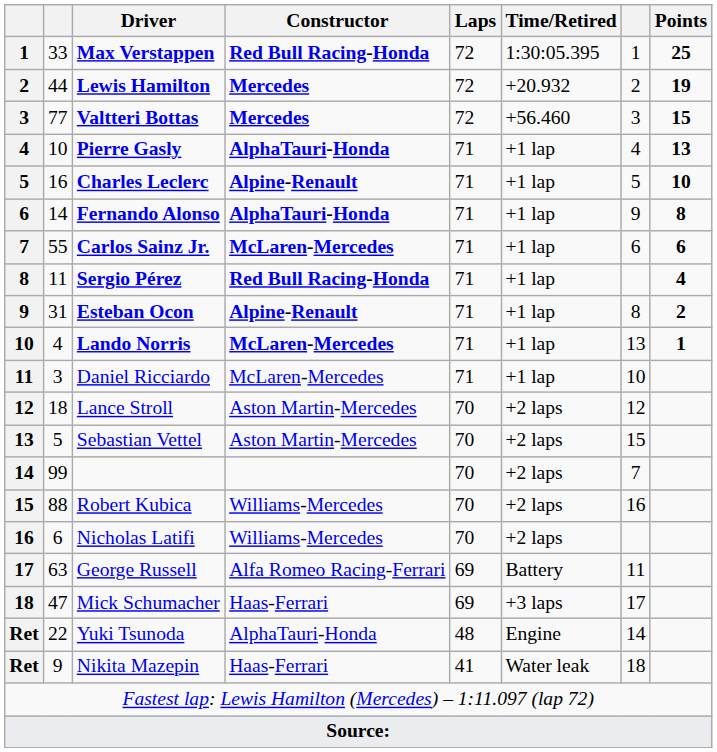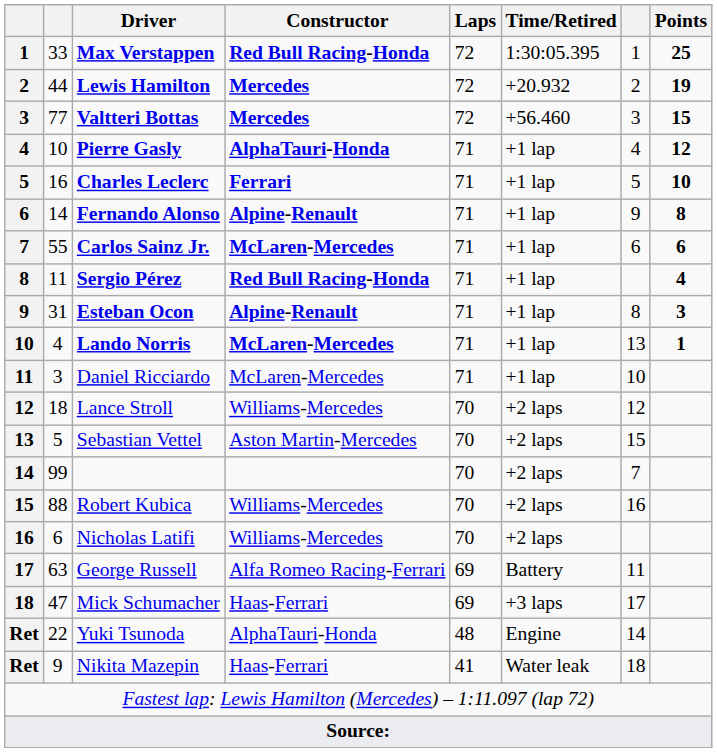 <table class="wikitable sortable" style="font-size: 85%;">
 <tr>
 <th scope="col"></th>
 <th scope="col"></th>
 <th scope="col">Driver</th>
 <th scope="col">Constructor</th>
 <th class="unsortable" scope="col">Laps</th>
 <th class="unsortable" scope="col">Time/Retired</th>
 <th scope="col"></th>
 <th scope="col">Points</th>
 </tr>
 <tr>
 <th>1</th>
 <td align="center">33</td>
 <td data-sort-value="ver"> <strong><a href='#'>Max Verstappen</a></strong></td>
 <td><strong><a href='#'>Red Bull Racing</a>-<a href='#'>Honda</a></strong></td>
 <td>72</td>
 <td>1:30:05.395</td>
 <td align="center">1</td>
 <td align="center"><strong>25</strong></td>
 </tr>
 <tr>
 <th>2</th>
 <td align="center">44</td>
 <td data-sort-value="ham"> <strong><a href='#'>Lewis Hamilton</a></strong></td>
 <td><strong><a href='#'>Mercedes</a></strong></td>
 <td>72</td>
 <td>+20.932</td>
 <td align="center">2</td>
 <td align="center"><strong>19</strong></td>
 </tr>
 <tr>
 <th>3</th>
 <td align="center">77</td>
 <td data-sort-value="bot"><strong> <a href='#'>Valtteri Bottas</a></strong></td>
 <td><a href='#'><strong>Mercedes</strong></a></td>
 <td>72</td>
 <td>+56.460</td>
 <td align="center">3</td>
 <td align="center"><strong>15</strong></td>
 </tr>
 <tr>
 <th>4</th>
 <td align="center">10</td>
 <td data-sort-value="gas"> <strong><a href='#'>Pierre Gasly</a></strong></td>
 <td><strong><a href='#'>AlphaTauri</a>-<a href='#'>Honda</a></strong></td>
 <td>71</td>
 <td>+1 lap</td>
 <td align="center">4</td>
-<td align="center"><strong>13</strong></td>
+<td align="center"><strong>12</strong></td>
 </tr>
 <tr>
 <th>5</th>
 <td align="center">16</td>
 <td data-sort-value="lec"> <strong><a href='#'>Charles Leclerc</a></strong></td>
-<td><strong><a href='#'>Alpine</a>-<a href='#'>Renault</a></strong></td>
+<td><strong><a href='#'>Ferrari</a></strong></td>
 <td>71</td>
 <td>+1 lap</td>
 <td align="center">5</td>
 <td align="center"><strong>10</strong></td>
 </tr>
 <tr>
 <th>6</th>
 <td align="center">14</td>
 <td data-sort-value="alo"><strong> <a href='#'>Fernando Alonso</a></strong></td>
-<td><strong><a href='#'>AlphaTauri</a>-<a href='#'>Honda</a></strong></td>
+<td><strong><a href='#'>Alpine</a>-<a href='#'>Renault</a></strong></td>
 <td>71</td>
 <td>+1 lap</td>
 <td align="center">9</td>
 <td align="center"><strong>8</strong></td>
 </tr>
 <tr>
 <th>7</th>
 <td align="center">55</td>
 <td data-sort-value="sai"><strong> <a href='#'>Carlos Sainz Jr.</a></strong></td>
 <td><strong><a href='#'>McLaren</a>-<a href='#'>Mercedes</a></strong></td>
 <td>71</td>
 <td>+1 lap</td>
 <td align="center">6</td>
 <td align="center"><strong>6</strong></td>
 </tr>
 <tr>
 <th>8</th>
 <td align="center">11</td>
 <td data-sort-value="per"><strong> <a href='#'>Sergio Pérez</a></strong></td>
 <td><strong><a href='#'>Red Bull Racing</a>-<a href='#'>Honda</a></strong></td>
 <td>71</td>
 <td>+1 lap</td>
 <td align="center" data-sort-value="21"></td>
 <td align="center"><strong>4</strong></td>
 </tr>
 <tr>
 <th>9</th>
 <td align="center">31</td>
 <td data-sort-value="oco"><strong> <a href='#'>Esteban Ocon</a></strong></td>
 <td><strong><a href='#'>Alpine</a>-<a href='#'>Renault</a></strong></td>
 <td>71</td>
 <td>+1 lap</td>
 <td align="center">8</td>
-<td align="center"><strong>2</strong></td>
+<td align="center"><strong>3</strong></td>
 </tr>
 <tr>
 <th>10</th>
 <td align="center">4</td>
 <td data-sort-value="nor"><strong> <a href='#'>Lando Norris</a></strong></td>
 <td><strong><a href='#'>McLaren</a>-<a href='#'>Mercedes</a></strong></td>
 <td>71</td>
 <td>+1 lap</td>
 <td align="center">13</td>
 <td align="center"><strong>1</strong></td>
 </tr>
 <tr>
 <th>11</th>
 <td align="center">3</td>
 <td data-sort-value="ric"> <a href='#'>Daniel Ricciardo</a></td>
 <td><a href='#'>McLaren</a>-<a href='#'>Mercedes</a></td>
 <td>71</td>
 <td>+1 lap</td>
 <td align="center">10</td>
 <td></td>
 </tr>
 <tr>
 <th>12</th>
 <td align="center">18</td>
 <td data-sort-value="str"> <a href='#'>Lance Stroll</a></td>
-<td><a href='#'>Aston Martin</a>-<a href='#'>Mercedes</a></td>
+<td><a href='#'>Williams</a>-<a href='#'>Mercedes</a></td>
 <td>70</td>
 <td>+2 laps</td>
 <td align="center">12</td>
 <td></td>
 </tr>
 <tr>
 <th>13</th>
 <td align="center">5</td>
 <td data-sort-value="vet"> <a href='#'>Sebastian Vettel</a></td>
 <td><a href='#'>Aston Martin</a>-<a href='#'>Mercedes</a></td>
 <td>70</td>
 <td>+2 laps</td>
 <td align="center">15</td>
 <td></td>
 </tr>
 <tr>
 <th>14</th>
 <td align="center">99</td>
 <td data-sort-value="gio"></td>
 <td></td>
 <td>70</td>
 <td>+2 laps</td>
 <td align="center">7</td>
 <td></td>
 </tr>
 <tr>
 <th data-sort-value="15">15</th>
 <td align="center">88</td>
 <td data-sort-value="kub"> <a href='#'>Robert Kubica</a></td>
 <td><a href='#'>Williams</a>-<a href='#'>Mercedes</a></td>
 <td>70</td>
 <td>+2 laps</td>
 <td align="center">16</td>
 <td></td>
 </tr>
 <tr>
 <th data-sort-value="16">16</th>
 <td align="center">6</td>
 <td data-sort-value="lat"> <a href='#'>Nicholas Latifi</a></td>
 <td><a href='#'>Williams</a>-<a href='#'>Mercedes</a></td>
 <td>70</td>
 <td>+2 laps</td>
 <td align="center" data-sort-value="22"></td>
 <td></td>
 </tr>
 <tr>
 <th data-sort-value="17">17</th>
 <td align="center">63</td>
 <td data-sort-value="rus"> <a href='#'>George Russell</a></td>
 <td><a href='#'>Alfa Romeo Racing</a>-<a href='#'>Ferrari</a></td>
 <td>69</td>
 <td>Battery</td>
 <td align="center">11</td>
 <td></td>
 </tr>
 <tr>
 <th>18</th>
 <td align="center">47</td>
 <td data-sort-value="sch"> <a href='#'>Mick Schumacher</a></td>
 <td><a href='#'>Haas</a>-<a href='#'>Ferrari</a></td>
 <td>69</td>
 <td>+3 laps</td>
 <td align="center">17</td>
 <td></td>
 </tr>
 <tr>
 <th>Ret</th>
 <td align="center">22</td>
 <td data-sort-value="tsu"> <a href='#'>Yuki Tsunoda</a></td>
 <td><a href='#'>AlphaTauri</a>-<a href='#'>Honda</a></td>
 <td>48</td>
 <td>Engine</td>
 <td align="center">14</td>
 <td></td>
 </tr>
 <tr>
 <th>Ret</th>
 <td align="center">9</td>
 <td data-sort-value="maz"><a href='#'>Nikita Mazepin</a></td>
 <td><a href='#'>Haas</a>-<a href='#'>Ferrari</a></td>
 <td>41</td>
 <td>Water leak</td>
 <td align="center">18</td>
 <td></td>
 </tr>
 <tr class="sortbottom">
 <td colspan="8" align="center"><em><a href='#'>Fastest lap</a>:  <a href='#'>Lewis Hamilton</a> (<a href='#'>Mercedes</a>) – 1:11.097 (lap 72)</em></td>
 </tr>
 <tr class="sortbottom">
 <td colspan="8" style="background-color:#EAECF0;text-align:center"><strong>Source:</strong></td>
 </tr>
 </table>
